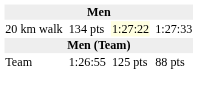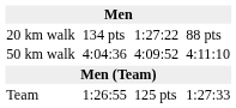 <table>
 <tr>
 <td colspan=7 bgcolor=#eeeeee style=text-align:center;><strong>Men</strong></td>
 </tr>
 <tr>
 <td>20 km walk</td>
 <td></td>
 <td>134 pts</td>
 <td></td>
-<td style="background: lightyellow;">1:27:22</td>
+<td>1:27:22</td>
 <td></td>
-<td>1:27:33</td>
+<td>88 pts</td>
+</tr>
+<tr>
+<td>50 km walk</td>
+<td></td>
+<td>4:04:36</td>
+<td></td>
+<td>4:09:52</td>
+<td></td>
+<td>4:11:10</td>
 </tr>
 <tr>
 <td colspan=7 bgcolor=#eeeeee style=text-align:center;><strong>Men (Team)</strong></td>
 </tr>
 <tr>
 <td>Team</td>
 <td></td>
 <td>1:26:55</td>
 <td></td>
 <td>125 pts</td>
 <td></td>
-<td>88 pts</td>
+<td>1:27:33</td>
 </tr>
 </table>
